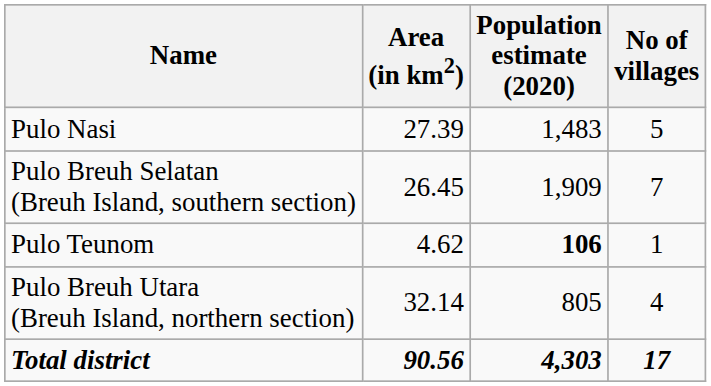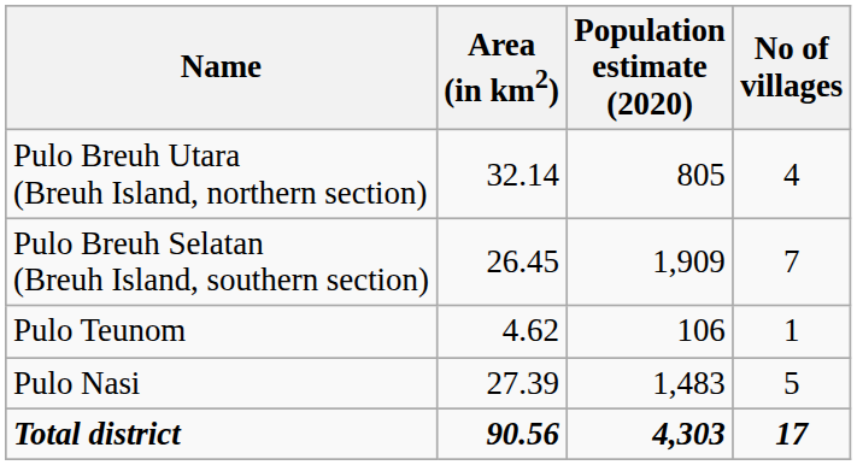 <table class="sortable wikitable">
 <tr>
 <th>Name</th>
 <th>Area <br>(in km<sup>2</sup>)</th>
 <th>Population<br>estimate<br>(2020)</th>
 <th>No of <br> villages</th>
 </tr>
 <tr>
-<td>Pulo Nasi</td>
-<td align="right">27.39</td>
-<td align="right">1,483</td>
-<td align="center">5</td>
+<td>Pulo Breuh Utara <br>(Breuh Island, northern section)</td>
+<td align="right">32.14</td>
+<td align="right">805</td>
+<td align="center">4</td>
 </tr>
 <tr>
 <td>Pulo Breuh Selatan <br>(Breuh Island, southern section)</td>
 <td align="right">26.45</td>
 <td align="right">1,909</td>
 <td align="center">7</td>
 </tr>
 <tr>
 <td>Pulo Teunom</td>
 <td align="right">4.62</td>
-<td align="right"><strong>106</strong></td>
+<td align="right">106</td>
 <td align="center">1</td>
 </tr>
 <tr>
-<td>Pulo Breuh Utara <br>(Breuh Island, northern section)</td>
-<td align="right">32.14</td>
-<td align="right">805</td>
-<td align="center">4</td>
+<td>Pulo Nasi</td>
+<td align="right">27.39</td>
+<td align="right">1,483</td>
+<td align="center">5</td>
 </tr>
 <tr>
 <td><strong><em>Total district</em></strong></td>
 <td align="right"><strong><em>90.56</em></strong></td>
 <td align="right"><strong><em>4,303</em></strong></td>
 <td align="center"><strong><em>17</em></strong></td>
 </tr>
 </table>
